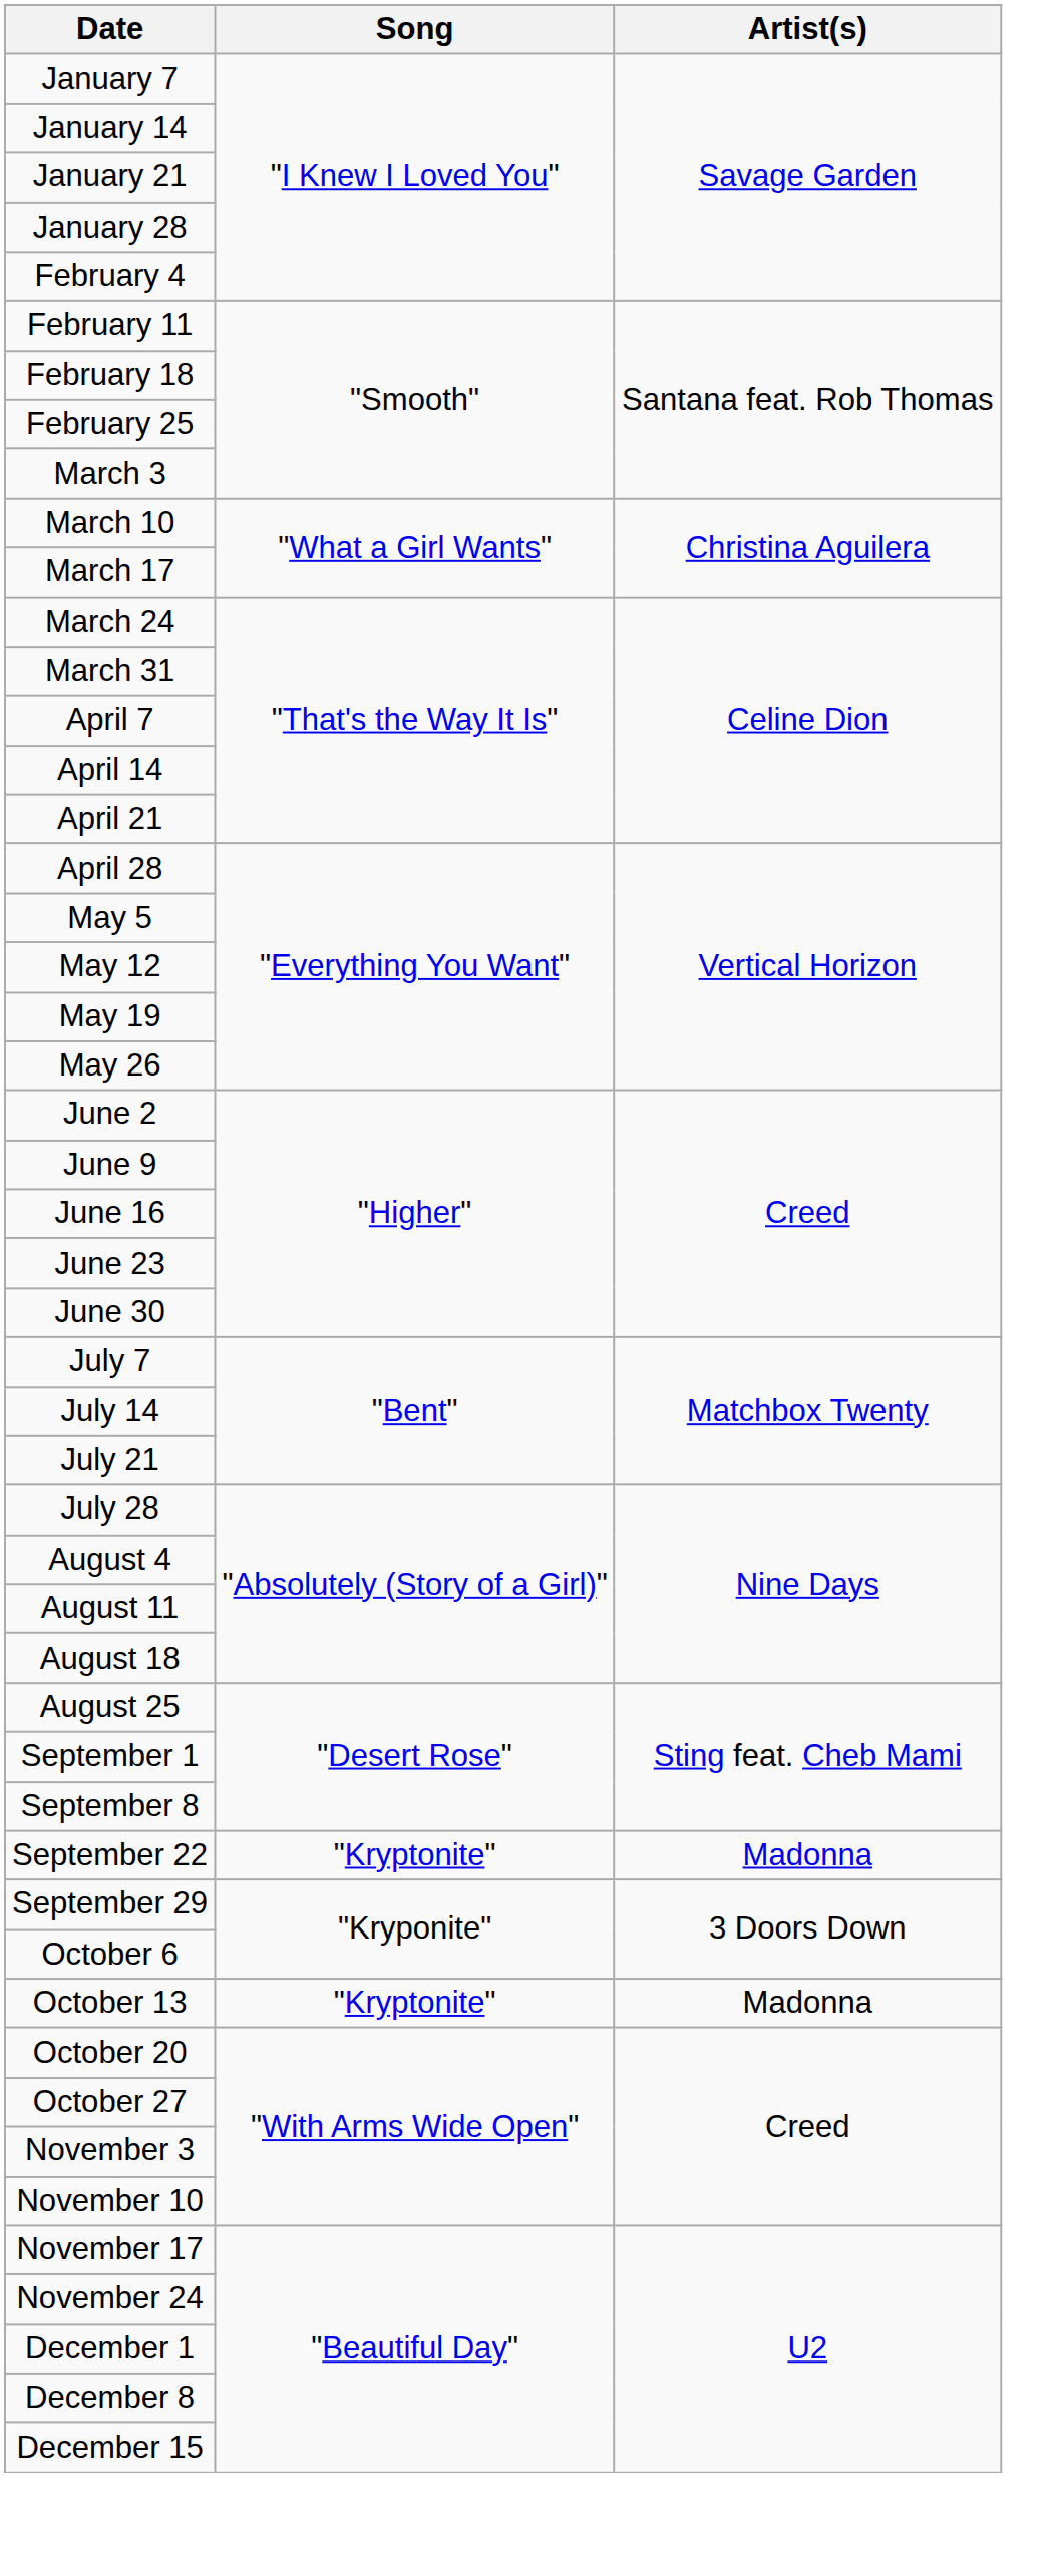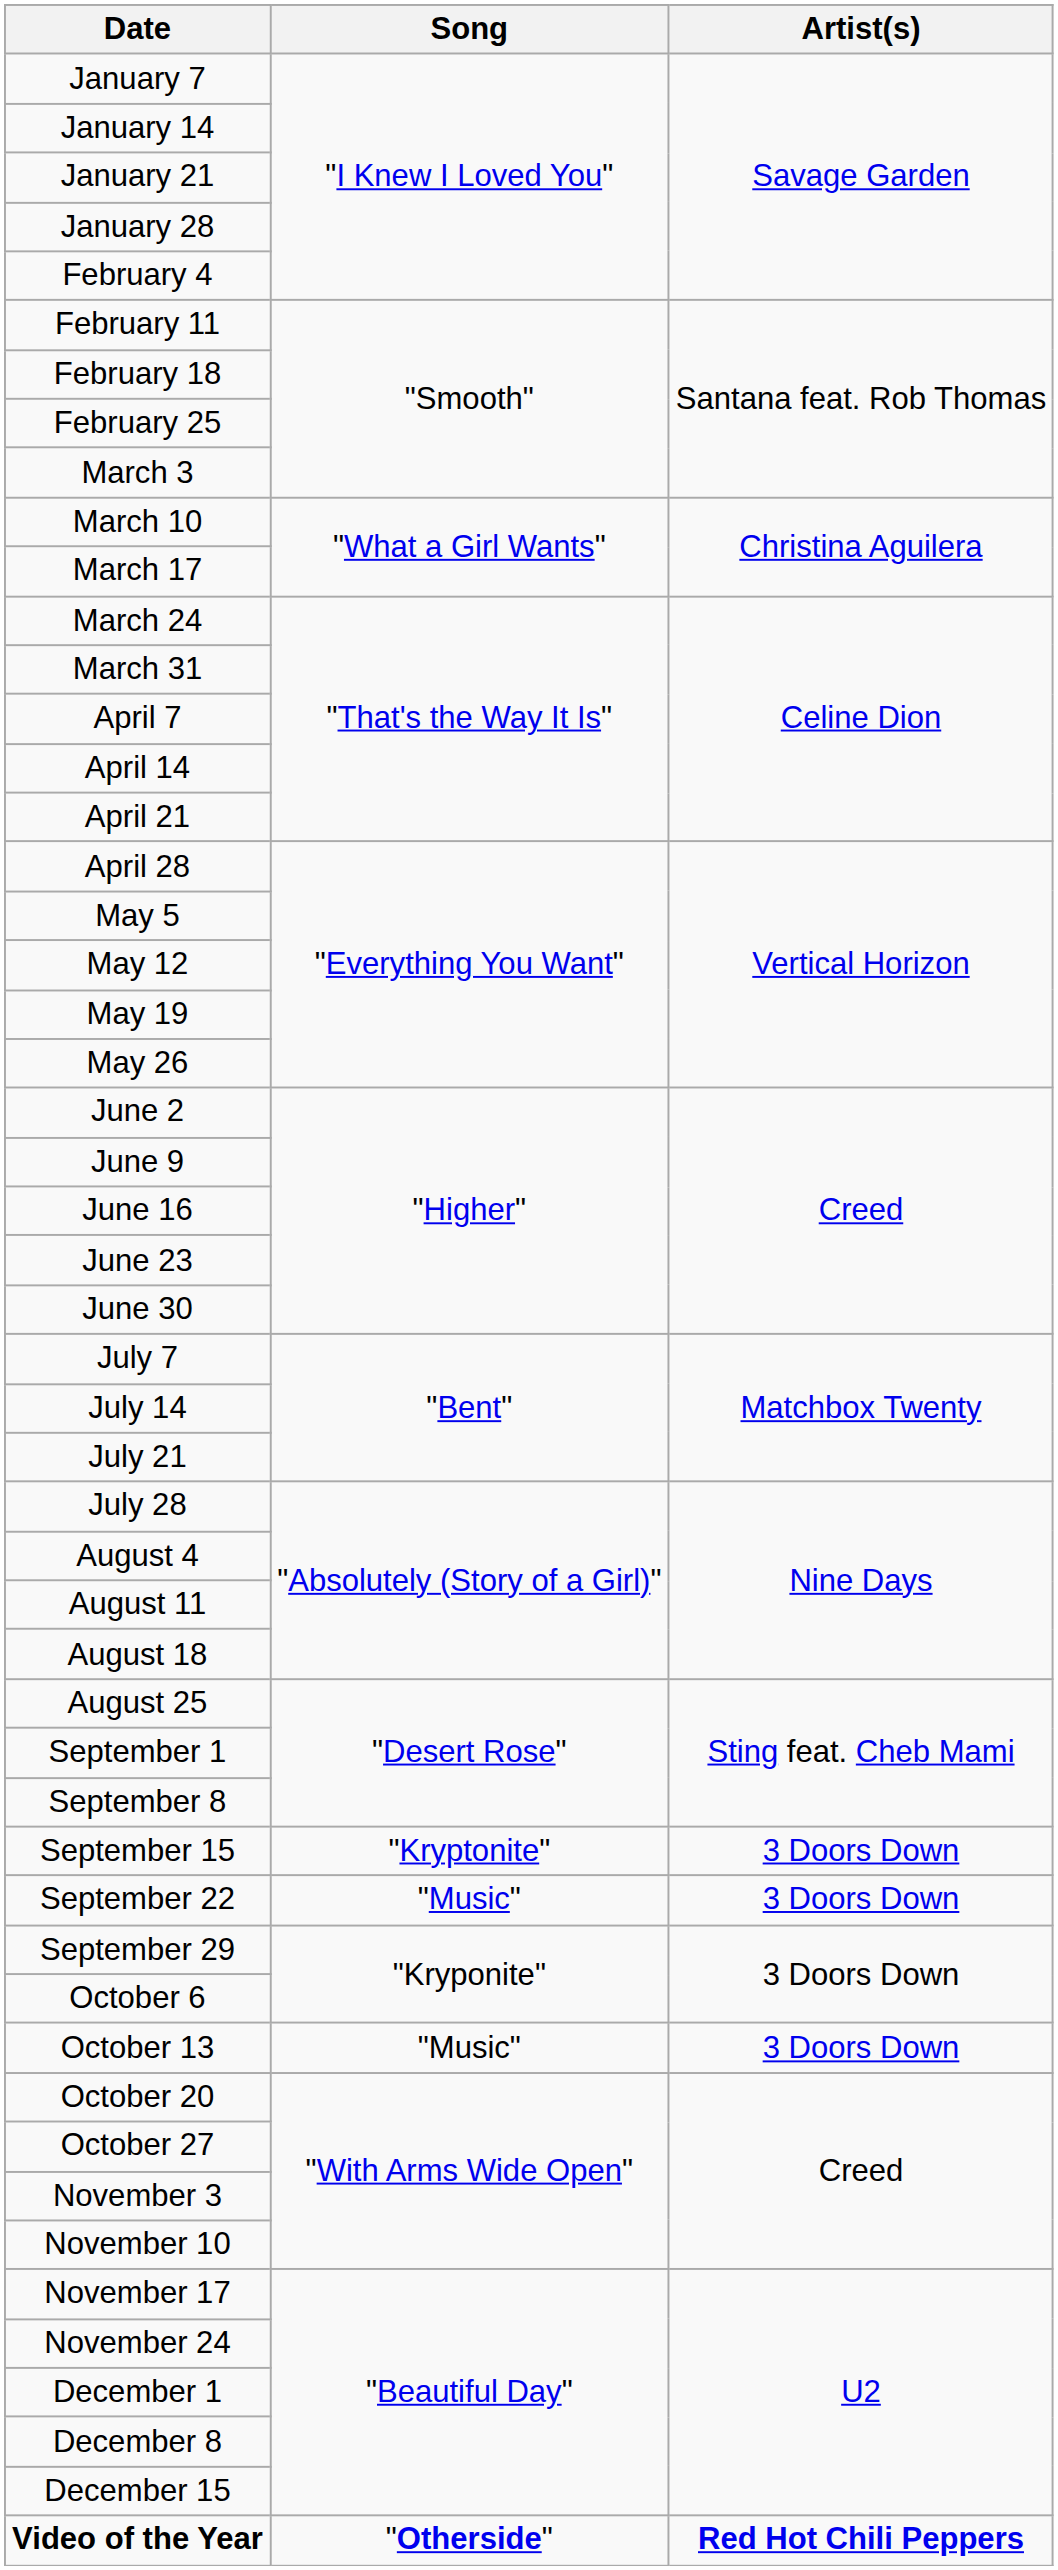 <table class="wikitable collapsible collapsed" style="text-align:center;">
 <tr>
 <th>Date</th>
 <th>Song</th>
 <th>Artist(s)</th>
 </tr>
 <tr>
 <td>January 7</td>
 <td rowspan="5">"<a href='#'>I Knew I Loved You</a>"</td>
 <td rowspan="5"><a href='#'>Savage Garden</a></td>
 </tr>
 <tr>
 <td>January 14</td>
 </tr>
 <tr>
 <td>January 21</td>
 </tr>
 <tr>
 <td>January 28</td>
 </tr>
 <tr>
 <td>February 4</td>
 </tr>
 <tr>
 <td>February 11</td>
 <td rowspan="4">"Smooth"</td>
 <td rowspan="4">Santana feat. Rob Thomas</td>
 </tr>
 <tr>
 <td>February 18</td>
 </tr>
 <tr>
 <td>February 25</td>
 </tr>
 <tr>
 <td>March 3</td>
 </tr>
 <tr>
 <td>March 10</td>
 <td rowspan="2">"<a href='#'>What a Girl Wants</a>"</td>
 <td rowspan="2"><a href='#'>Christina Aguilera</a></td>
 </tr>
 <tr>
 <td>March 17</td>
 </tr>
 <tr>
 <td>March 24</td>
 <td rowspan="5">"<a href='#'>That's the Way It Is</a>"</td>
 <td rowspan="5"><a href='#'>Celine Dion</a></td>
 </tr>
 <tr>
 <td>March 31</td>
 </tr>
 <tr>
 <td>April 7</td>
 </tr>
 <tr>
 <td>April 14</td>
 </tr>
 <tr>
 <td>April 21</td>
 </tr>
 <tr>
 <td>April 28</td>
 <td rowspan="5">"<a href='#'>Everything You Want</a>"</td>
 <td rowspan="5"><a href='#'>Vertical Horizon</a></td>
 </tr>
 <tr>
 <td>May 5</td>
 </tr>
 <tr>
 <td>May 12</td>
 </tr>
 <tr>
 <td>May 19</td>
 </tr>
 <tr>
 <td>May 26</td>
 </tr>
 <tr>
 <td>June 2</td>
 <td rowspan="5">"<a href='#'>Higher</a>"</td>
 <td rowspan="5"><a href='#'>Creed</a></td>
 </tr>
 <tr>
 <td>June 9</td>
 </tr>
 <tr>
 <td>June 16</td>
 </tr>
 <tr>
 <td>June 23</td>
 </tr>
 <tr>
 <td>June 30</td>
 </tr>
 <tr>
 <td>July 7</td>
 <td rowspan="3">"<a href='#'>Bent</a>"</td>
 <td rowspan="3"><a href='#'>Matchbox Twenty</a></td>
 </tr>
 <tr>
 <td>July 14</td>
 </tr>
 <tr>
 <td>July 21</td>
 </tr>
 <tr>
 <td>July 28</td>
 <td rowspan="4">"<a href='#'>Absolutely (Story of a Girl)</a>"</td>
 <td rowspan="4"><a href='#'>Nine Days</a></td>
 </tr>
 <tr>
 <td>August 4</td>
 </tr>
 <tr>
 <td>August 11</td>
 </tr>
 <tr>
 <td>August 18</td>
 </tr>
 <tr>
 <td>August 25</td>
 <td rowspan="3">"<a href='#'>Desert Rose</a>"</td>
 <td rowspan="3"><a href='#'>Sting</a> feat. <a href='#'>Cheb Mami</a></td>
 </tr>
 <tr>
 <td>September 1</td>
 </tr>
 <tr>
 <td>September 8</td>
 </tr>
 <tr>
+<td>September 15</td>
+<td>"<a href='#'>Kryptonite</a>"</td>
+<td><a href='#'>3 Doors Down</a></td>
+</tr>
+<tr>
 <td>September 22</td>
-<td>"<a href='#'>Kryptonite</a>"</td>
-<td><a href='#'>Madonna</a></td>
+<td>"<a href='#'>Music</a>"</td>
+<td><a href='#'>3 Doors Down</a></td>
 </tr>
 <tr>
 <td>September 29</td>
 <td rowspan="2">"Kryponite"</td>
 <td rowspan="2">3 Doors Down</td>
 </tr>
 <tr>
 <td>October 6</td>
 </tr>
 <tr>
 <td>October 13</td>
-<td>"<a href='#'>Kryptonite</a>"</td>
-<td>Madonna</td>
+<td>"Music"</td>
+<td><a href='#'>3 Doors Down</a></td>
 </tr>
 <tr>
 <td>October 20</td>
 <td rowspan="4">"<a href='#'>With Arms Wide Open</a>"</td>
 <td rowspan="4">Creed</td>
 </tr>
 <tr>
 <td>October 27</td>
 </tr>
 <tr>
 <td>November 3</td>
 </tr>
 <tr>
 <td>November 10</td>
 </tr>
 <tr>
 <td>November 17</td>
 <td rowspan="5">"<a href='#'>Beautiful Day</a>"</td>
 <td rowspan="5"><a href='#'>U2</a></td>
 </tr>
 <tr>
 <td>November 24</td>
 </tr>
 <tr>
 <td>December 1</td>
 </tr>
 <tr>
 <td>December 8</td>
 </tr>
 <tr>
 <td>December 15</td>
 </tr>
+<tr>
+<td><strong>Video of the Year</strong></td>
+<td>"<strong><a href='#'>Otherside</a></strong>"</td>
+<td><strong><a href='#'>Red Hot Chili Peppers</a></strong></td>
+</tr>
 </table>
